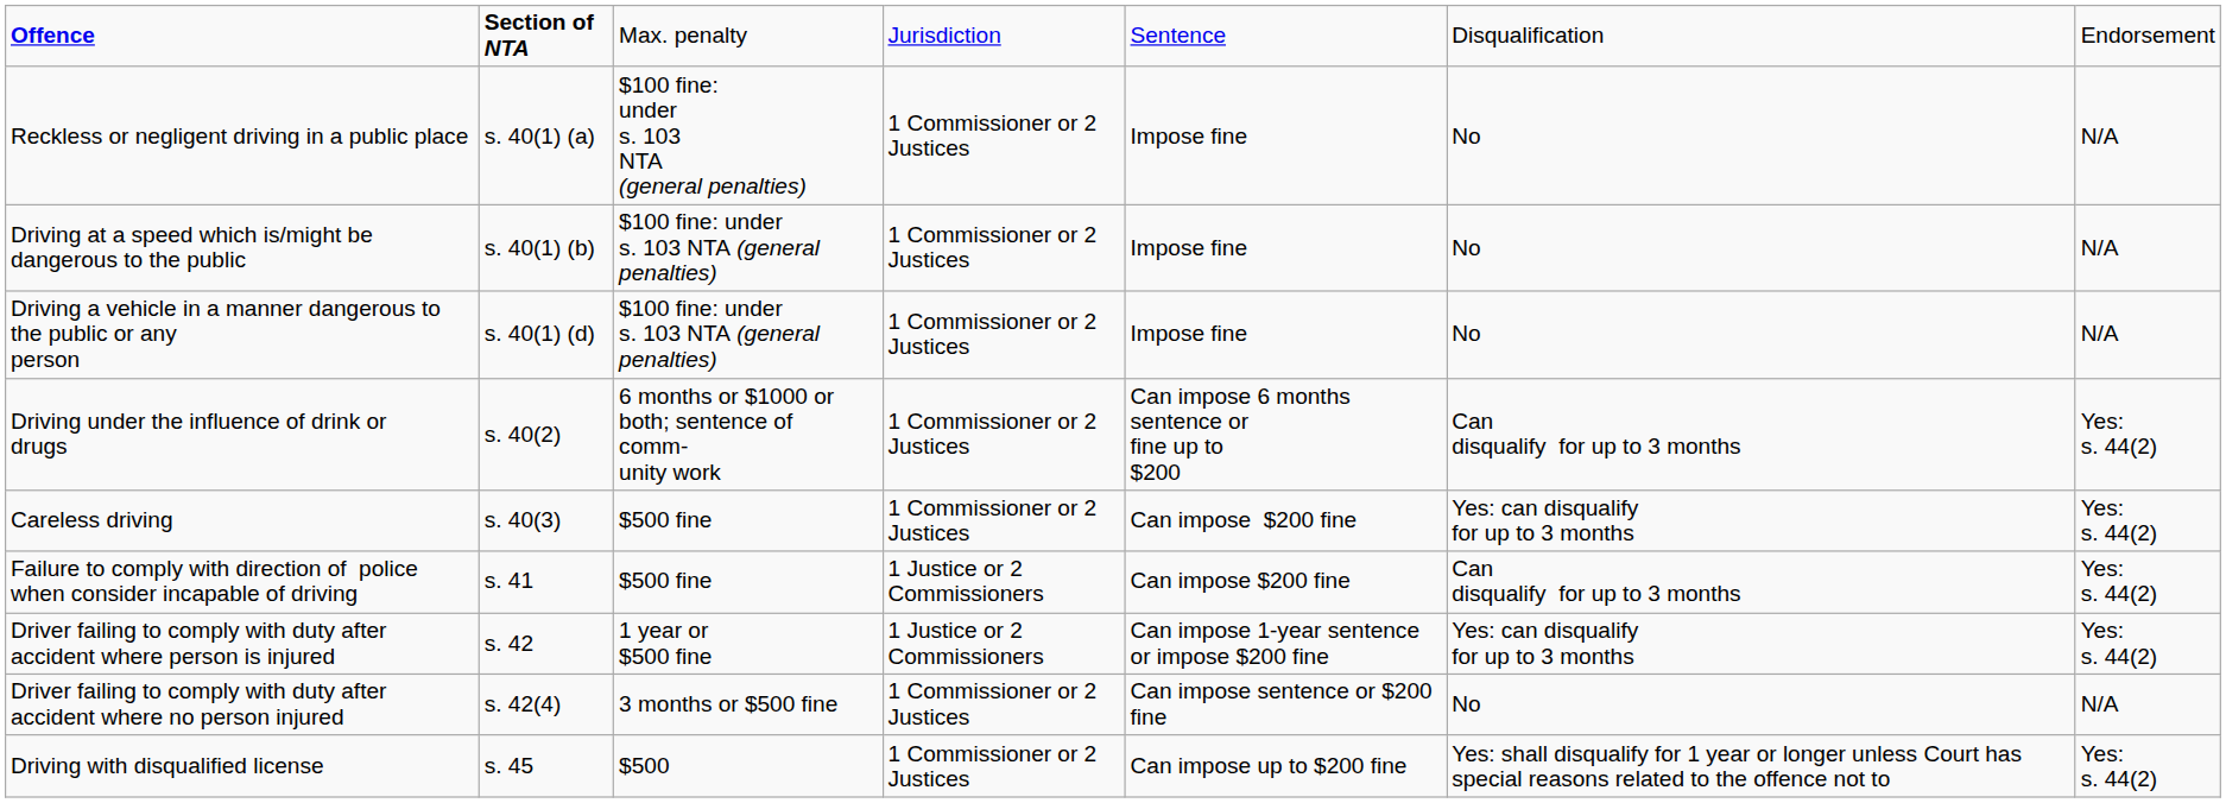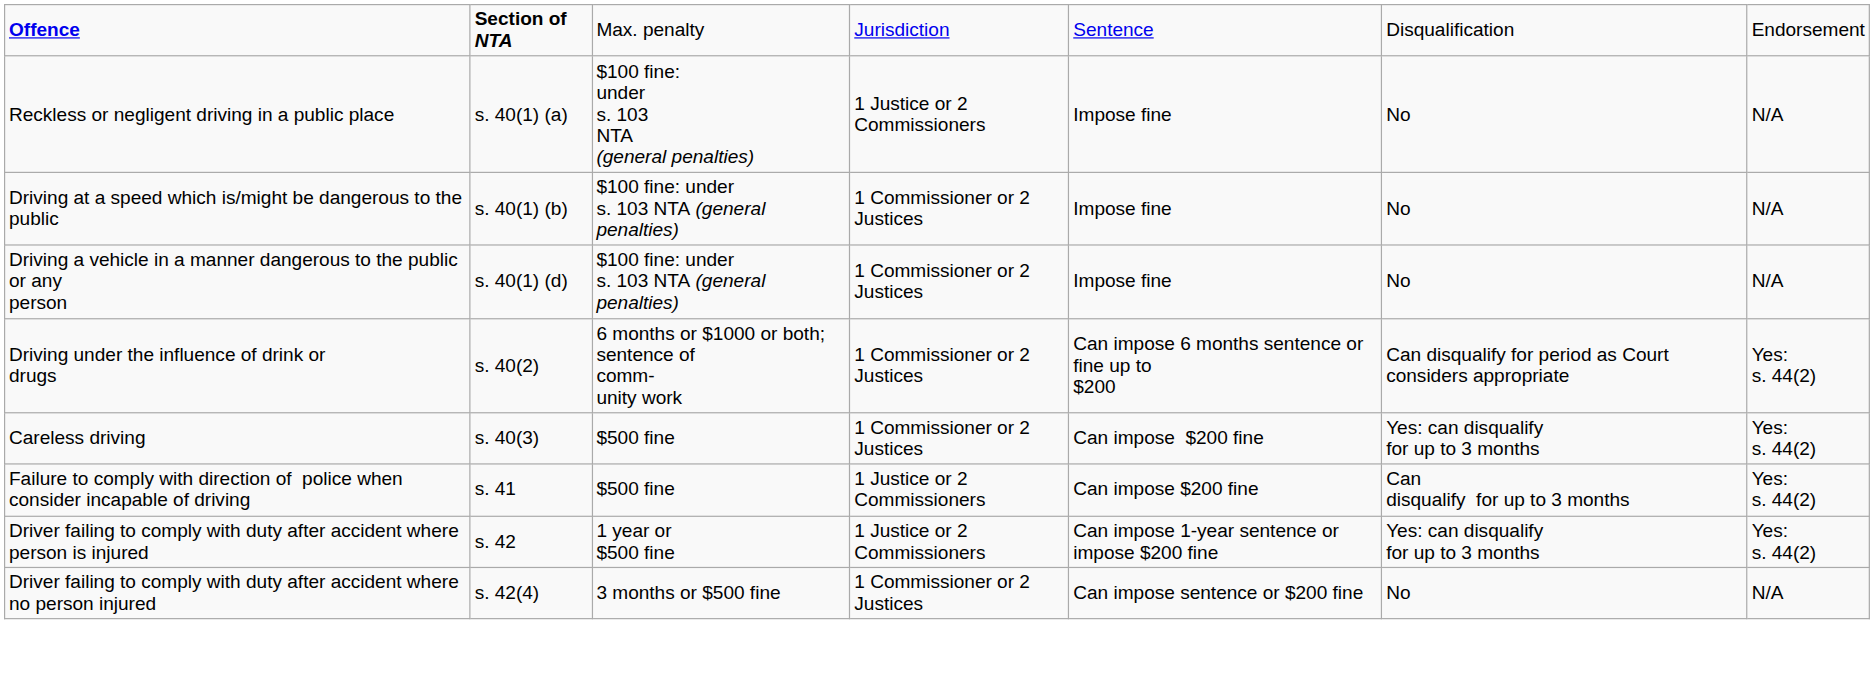 <table class="wikitable sortable mw-collapsible mw-collapsed">
 <tr>
 <td><strong><a href='#'>Offence</a></strong></td>
 <td><strong>Section of <em>NTA<strong><em></td>
 <td></strong>Max. penalty<strong></td>
 <td></strong><a href='#'>Jurisdiction</a><strong></td>
 <td></strong><a href='#'>Sentence</a><strong></td>
 <td></strong>Disqualification<strong></td>
 <td></strong>Endorsement<strong></td>
 </tr>
 <tr>
 <td>Reckless or negligent driving in a public place</td>
 <td></em>s. 40(1)  (a)<em></td>
 <td>$100 fine:<br>under<br></em>s. 103<em><br></em>NTA<em><br>(general penalties)</td>
-<td>1 Commissioner or 2 Justices</td>
+<td>1 Justice or 2 Commissioners</td>
 <td>Impose fine</td>
 <td>No</td>
 <td>N/A</td>
 </tr>
 <tr>
 <td>Driving at a speed which is/might be dangerous to the public</td>
 <td></em>s. 40(1)  (b)<em></td>
 <td>$100 fine: under<br></em>s. 103 NTA<em> (general penalties)</td>
 <td>1 Commissioner or 2 Justices</td>
 <td>Impose fine</td>
 <td>No</td>
 <td>N/A</td>
 </tr>
 <tr>
 <td>Driving a vehicle in a manner dangerous to the public or any<br>person</td>
 <td></em>s. 40(1)  (d)<em></td>
 <td>$100 fine: under<br></em>s. 103 NTA<em>  (general penalties)</td>
 <td>1 Commissioner or 2 Justices</td>
 <td>Impose fine</td>
 <td>No</td>
 <td>N/A</td>
 </tr>
 <tr>
 <td>Driving under the influence of drink or<br>drugs</td>
 <td></em>s. 40(2)<em></td>
 <td>6 months or  $1000 or both; sentence of<br>comm-<br>unity work</td>
 <td>1 Commissioner or 2 Justices</td>
 <td>Can impose 6 months sentence or<br>fine up to<br>$200</td>
-<td>Can<br>disqualify  for up to 3 months</td>
+<td>Can disqualify for period as Court considers appropriate</td>
 <td>Yes:<br></em>s. 44(2)<em></td>
 </tr>
 <tr>
 <td>Careless driving</td>
 <td></em>s. 40(3)<em></td>
 <td>$500 fine</td>
 <td>1 Commissioner or 2 Justices</td>
 <td>Can impose  $200 fine</td>
 <td>Yes: can disqualify<br>for up to 3 months</td>
 <td>Yes:<br></em>s. 44(2)<em></td>
 </tr>
 <tr>
 <td>Failure to comply with direction of  police when consider incapable of driving</td>
 <td></em>s. 41<em></td>
 <td>$500 fine</td>
 <td>1 Justice or 2 Commissioners</td>
 <td>Can impose $200 fine</td>
 <td>Can<br>disqualify  for up to 3 months</td>
 <td>Yes:<br></em>s. 44(2)<em></td>
 </tr>
 <tr>
 <td>Driver failing to comply with duty after accident where person is injured</td>
 <td></em>s. 42<em></td>
 <td>1 year or<br>$500 fine</td>
 <td>1 Justice or 2 Commissioners</td>
 <td>Can impose 1-year sentence or impose $200 fine</td>
 <td>Yes: can disqualify<br>for up to 3 months</td>
 <td>Yes:<br></em>s. 44(2)<em></td>
 </tr>
 <tr>
 <td>Driver failing to comply with duty after accident where no person injured</td>
 <td></em>s. 42(4)<em></td>
 <td>3 months or $500 fine</td>
 <td>1 Commissioner or 2 Justices</td>
 <td>Can impose sentence or $200 fine</td>
 <td>No</td>
 <td>N/A</td>
 </tr>
-<tr>
-<td>Driving with disqualified license</td>
-<td></em>s. 45<em></td>
-<td>$500</td>
-<td>1 Commissioner or 2 Justices</td>
-<td>Can impose up to $200 fine</td>
-<td>Yes: shall disqualify for 1 year or longer unless Court has special reasons related to the offence not to</td>
-<td>Yes:<br></em>s. 44(2)<em></td>
-</tr>
 </table>
